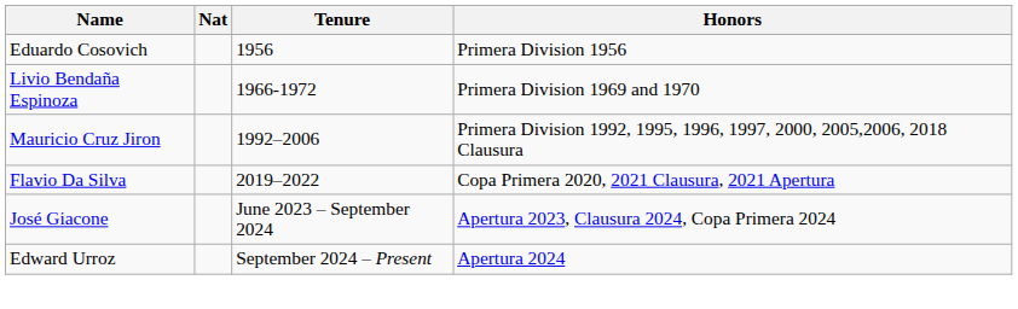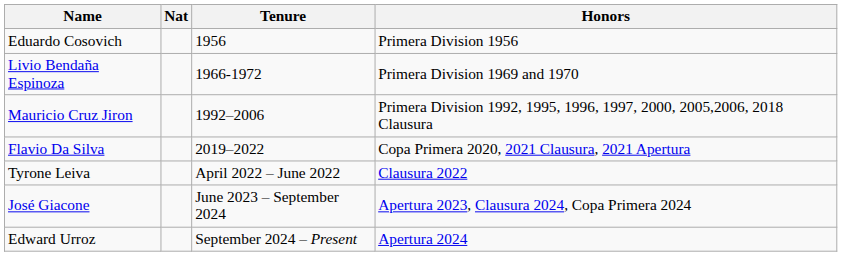 <table class="wikitable sortable" style="text-align: left">
 <tr>
 <th>Name</th>
 <th>Nat</th>
 <th>Tenure</th>
 <th>Honors</th>
 </tr>
 <tr>
 <td align="left">Eduardo Cosovich</td>
 <td></td>
 <td>1956</td>
 <td>Primera Division 1956</td>
 </tr>
 <tr>
 <td align="left"><a href='#'>Livio Bendaña Espinoza</a></td>
 <td></td>
 <td>1966-1972</td>
 <td>Primera Division 1969 and 1970</td>
 </tr>
 <tr>
 <td align="left"><a href='#'>Mauricio Cruz Jiron</a></td>
 <td></td>
 <td>1992–2006</td>
 <td>Primera Division 1992, 1995, 1996, 1997, 2000, 2005,2006, 2018 Clausura</td>
 </tr>
 <tr>
 <td align="left"><a href='#'>Flavio Da Silva</a></td>
 <td></td>
 <td>2019–2022</td>
 <td>Copa Primera 2020, <a href='#'>2021 Clausura</a>, <a href='#'>2021 Apertura</a></td>
 </tr>
 <tr>
+<td align="left">Tyrone Leiva</td>
+<td></td>
+<td>April 2022 – June 2022</td>
+<td><a href='#'>Clausura 2022</a></td>
+</tr>
+<tr>
 <td align="left"><a href='#'>José Giacone</a></td>
 <td></td>
 <td>June 2023 – September 2024</td>
 <td><a href='#'>Apertura 2023</a>, <a href='#'>Clausura 2024</a>, Copa Primera 2024</td>
 </tr>
 <tr>
 <td align="left">Edward Urroz</td>
 <td></td>
 <td>September 2024 – <em>Present</em></td>
 <td><a href='#'>Apertura 2024</a></td>
 </tr>
 </table>
